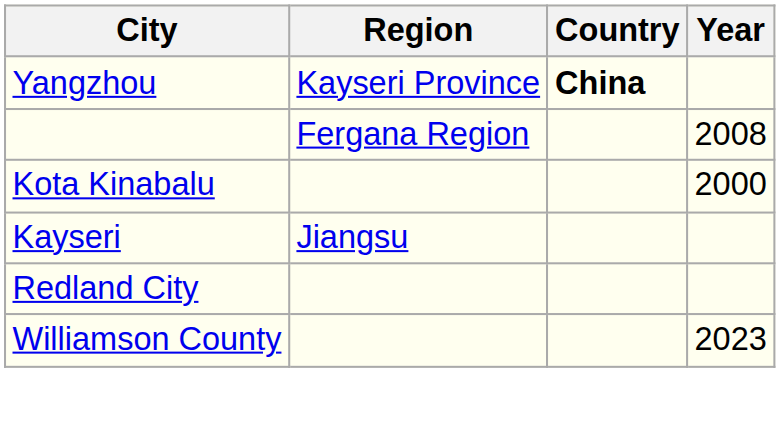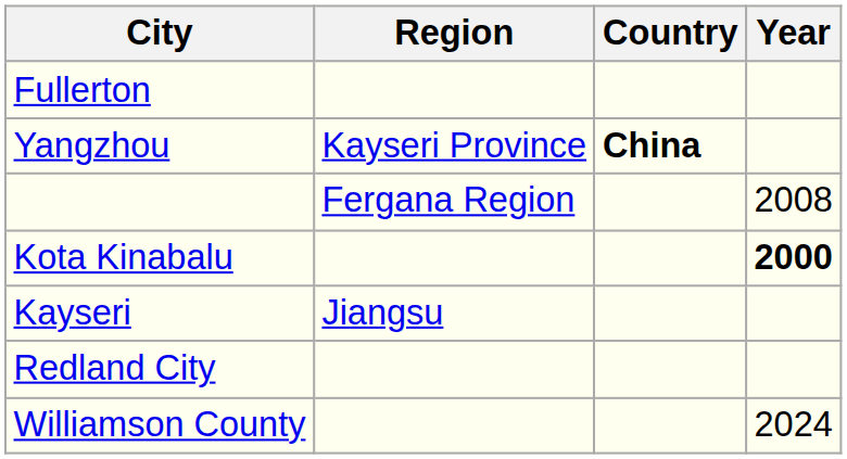 <table class="wikitable" border="1" style="font-size:100%; background:#FFFFEF; float:left;">
 <tr>
 <th>City</th>
 <th>Region</th>
 <th>Country</th>
 <th>Year</th>
+</tr>
+<tr>
+<td><a href='#'>Fullerton</a></td>
+<td></td>
+<td></td>
+<td></td>
 </tr>
 <tr>
 <td><a href='#'>Yangzhou</a></td>
 <td><a href='#'>Kayseri Province</a></td>
 <td><strong> China</strong></td>
 <td></td>
 </tr>
 <tr>
 <td></td>
 <td><a href='#'>Fergana Region</a></td>
 <td></td>
 <td>2008</td>
 </tr>
 <tr>
 <td><a href='#'>Kota Kinabalu</a></td>
 <td></td>
 <td></td>
-<td>2000</td>
+<td><strong>2000</strong></td>
 </tr>
 <tr>
 <td><a href='#'>Kayseri</a></td>
 <td><a href='#'>Jiangsu</a></td>
 <td></td>
 <td></td>
 </tr>
 <tr>
 <td><a href='#'>Redland City</a></td>
 <td></td>
 <td></td>
 <td></td>
 </tr>
 <tr>
 <td><a href='#'>Williamson County</a></td>
 <td></td>
 <td></td>
-<td>2023</td>
+<td>2024</td>
 </tr>
 </table>
